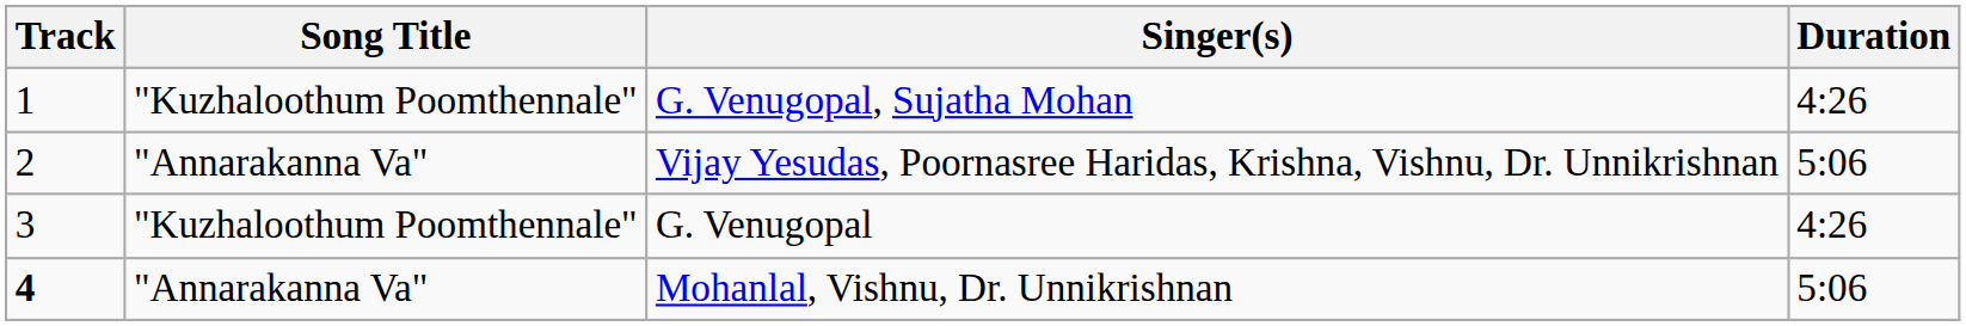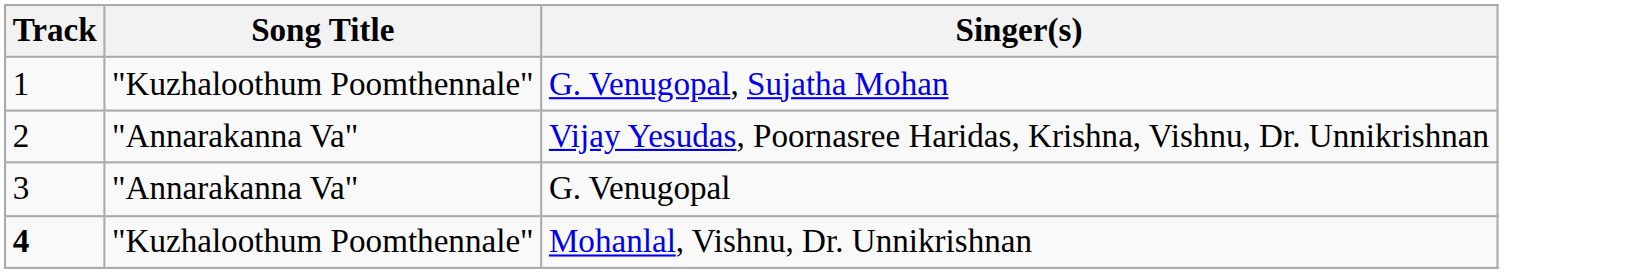 <table class="wikitable">
 <tr>
 <th>Track</th>
 <th>Song Title</th>
 <th>Singer(s)</th>
-<th>Duration</th>
 </tr>
 <tr>
 <td>1</td>
 <td>"Kuzhaloothum Poomthennale"</td>
 <td><a href='#'>G. Venugopal</a>, <a href='#'>Sujatha Mohan</a></td>
-<td>4:26</td>
 </tr>
 <tr>
 <td>2</td>
 <td>"Annarakanna Va"</td>
 <td><a href='#'>Vijay Yesudas</a>, Poornasree Haridas, Krishna, Vishnu, Dr. Unnikrishnan</td>
-<td>5:06</td>
 </tr>
 <tr>
 <td>3</td>
-<td>"Kuzhaloothum Poomthennale"</td>
+<td>"Annarakanna Va"</td>
 <td>G. Venugopal</td>
-<td>4:26</td>
 </tr>
 <tr>
 <td><strong>4</strong></td>
-<td>"Annarakanna Va"</td>
+<td>"Kuzhaloothum Poomthennale"</td>
 <td><a href='#'>Mohanlal</a>, Vishnu, Dr. Unnikrishnan</td>
-<td>5:06</td>
 </tr>
 </table>
